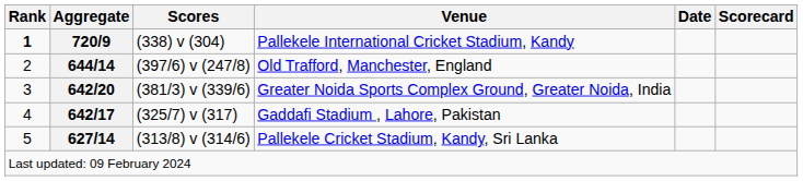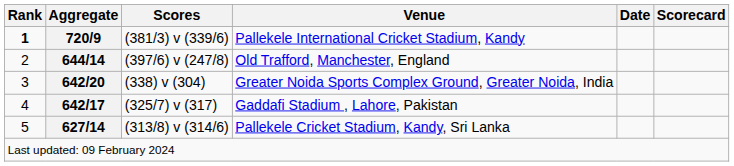 <table class="wikitable plainrowheaders">
 <tr>
 <th scope=col>Rank</th>
 <th scope=col>Aggregate</th>
 <th scope=col>Scores</th>
 <th scope=col>Venue</th>
 <th scope=col>Date</th>
 <th scope=col>Scorecard</th>
 </tr>
 <tr>
 <td align="center"><strong>1</strong></td>
 <th scope="row" style="text-align:center;">720/9</th>
-<td> (338) v  (304)</td>
+<td> (381/3) v  (339/6)</td>
 <td><a href='#'>Pallekele International Cricket Stadium</a>, <a href='#'>Kandy</a></td>
 <td></td>
 <td></td>
 </tr>
 <tr>
 <td align="center">2</td>
 <th scope="row" style="text-align:center;">644/14</th>
 <td> (397/6) v  (247/8)</td>
 <td><a href='#'>Old Trafford</a>, <a href='#'>Manchester</a>, England</td>
 <td> </td>
 <td></td>
 </tr>
 <tr>
 <td align="center">3</td>
 <th scope="row" style="text-align:center;">642/20</th>
-<td> (381/3) v  (339/6)</td>
+<td> (338) v  (304)</td>
 <td><a href='#'>Greater Noida Sports Complex Ground</a>, <a href='#'>Greater Noida</a>, India</td>
 <td></td>
 </tr>
 <tr>
 <td align="center">4</td>
 <th scope="row" style="text-align:center;">642/17</th>
 <td> (325/7) v  (317)</td>
 <td><a href='#'>Gaddafi Stadium </a>, <a href='#'>Lahore</a>, Pakistan</td>
 <td></td>
 <td></td>
 </tr>
 <tr>
 <td align="center">5</td>
 <th scope="row" style="text-align:center;">627/14</th>
 <td> (313/8) v  (314/6)</td>
 <td><a href='#'>Pallekele Cricket Stadium</a>, <a href='#'>Kandy</a>, Sri Lanka</td>
 <td></td>
 <td></td>
 </tr>
 <tr class=sortbottom>
 <td colspan=6><small>Last updated: 09 February 2024</small></td>
 </tr>
 </table>
